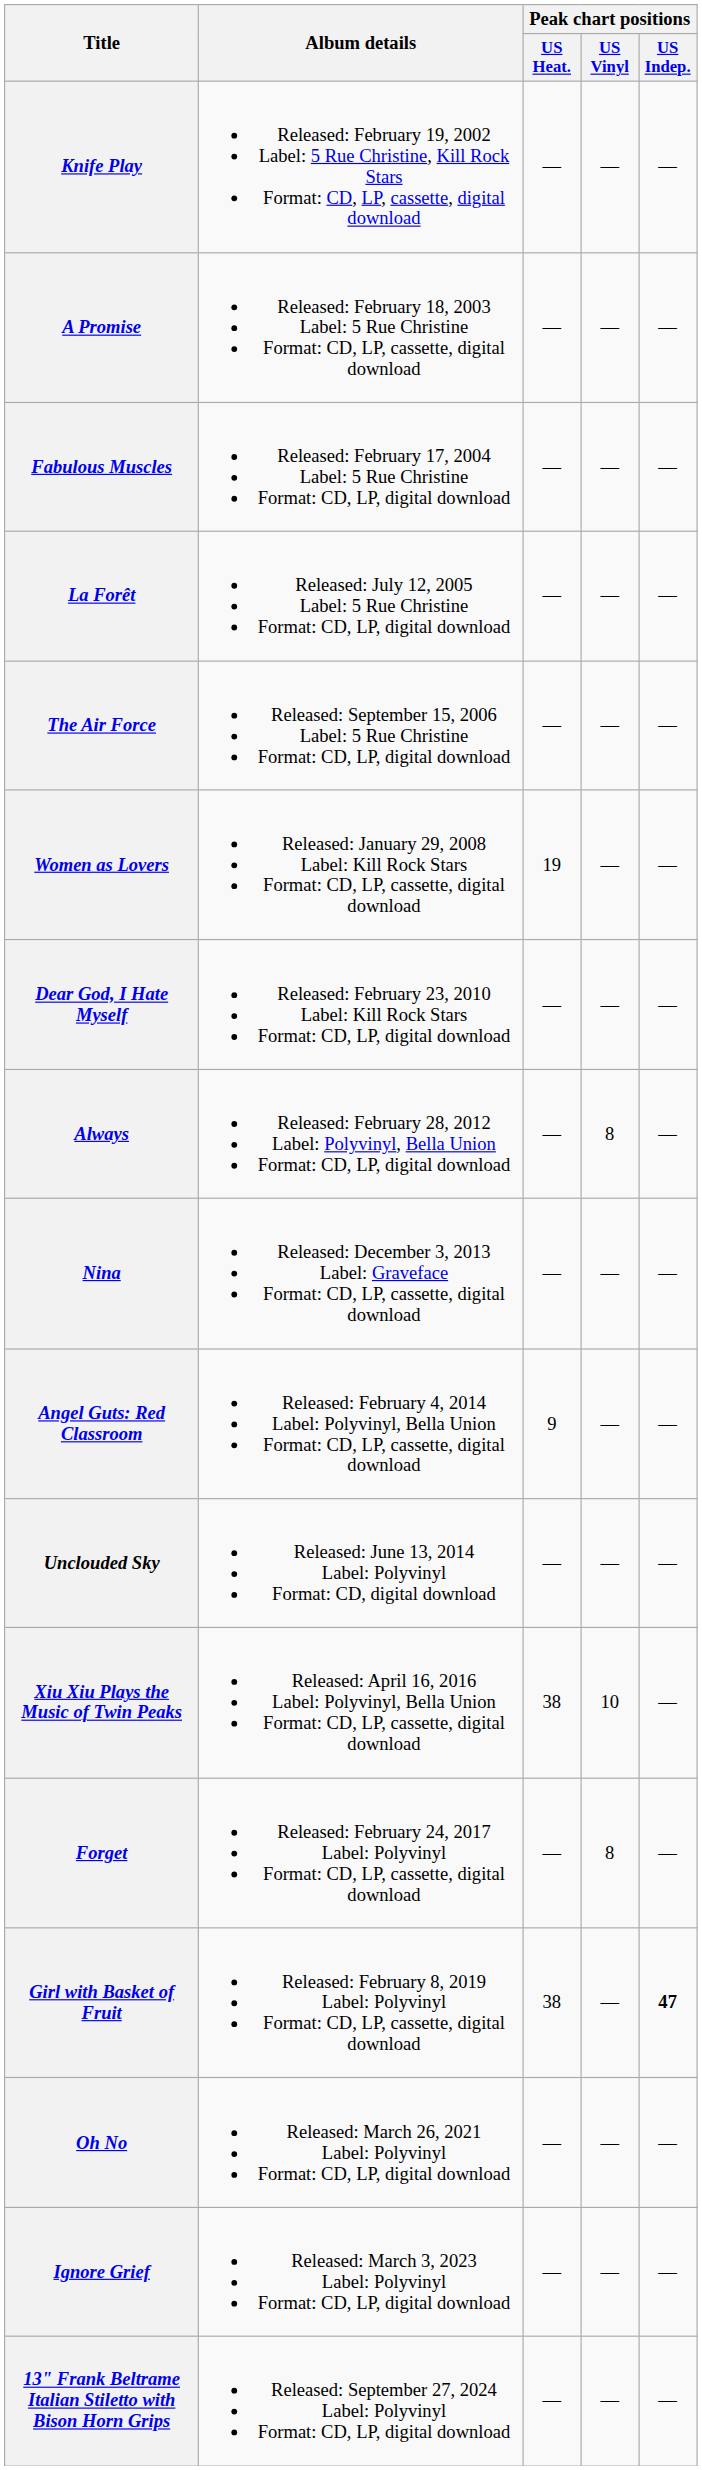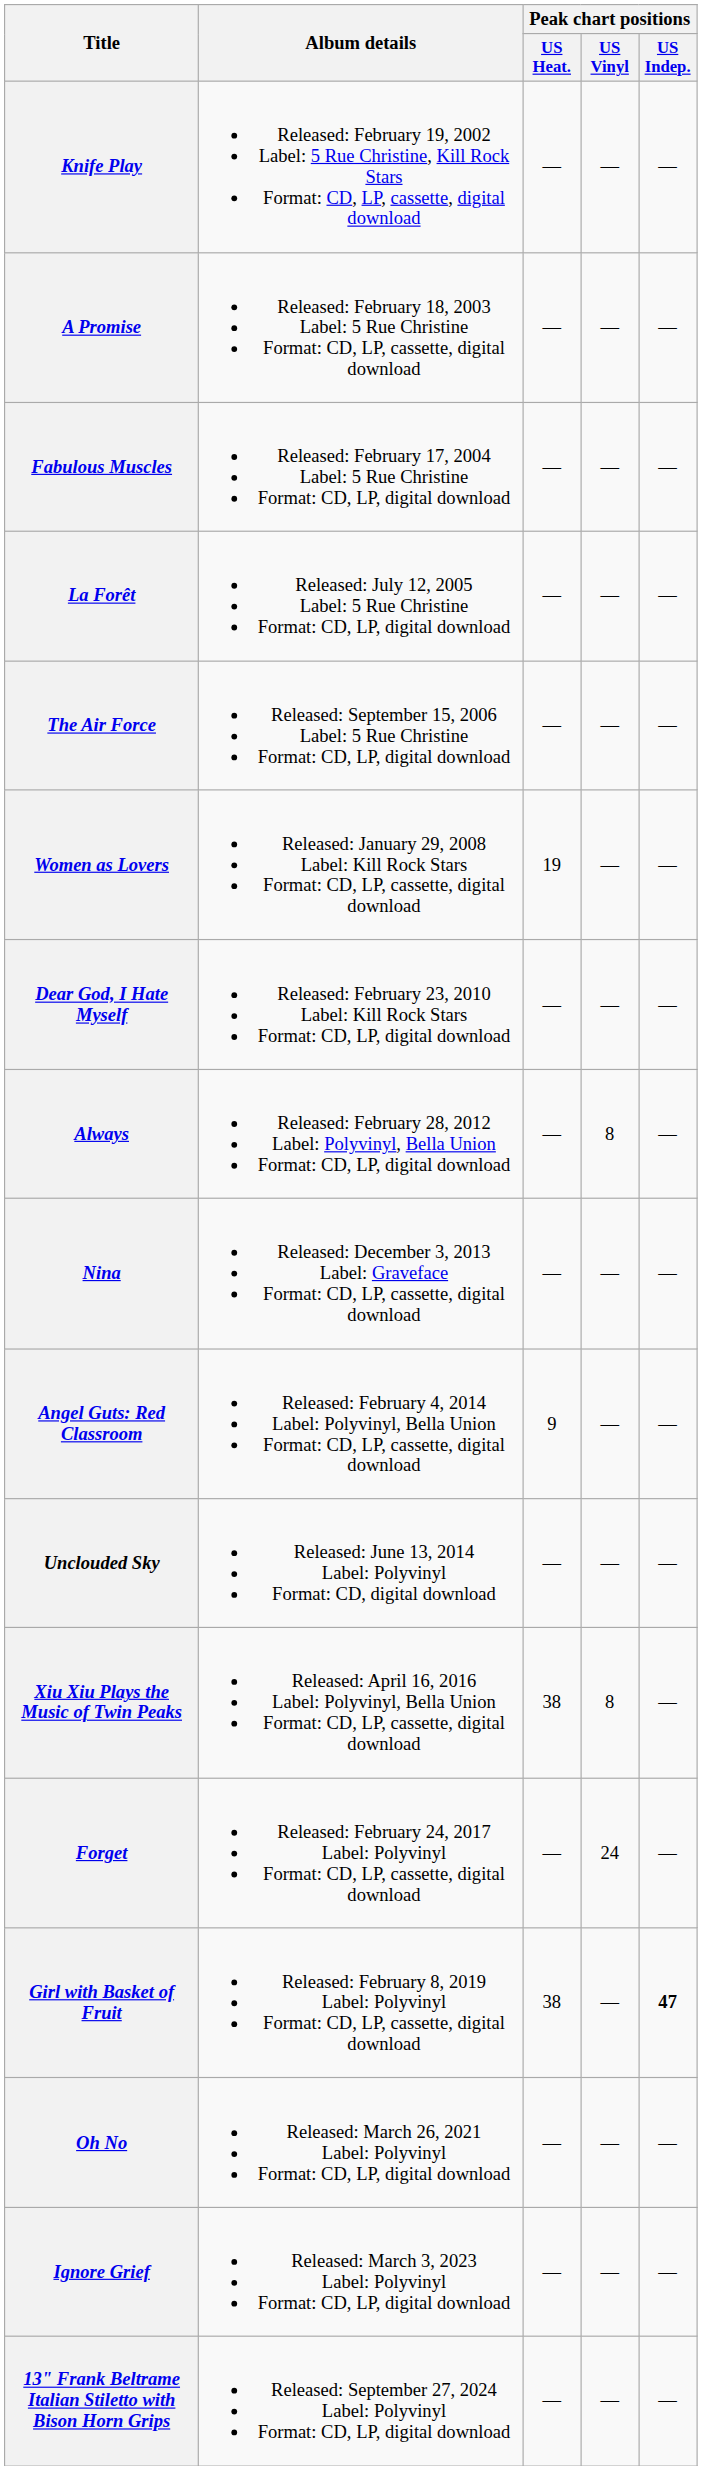 <table class="wikitable plainrowheaders" style="text-align:center">
 <tr>
 <th scope="col" rowspan="2" style="width:10em;">Title</th>
 <th scope="col" rowspan="2" style="width:17em;">Album details</th>
 <th scope="col" colspan="11">Peak chart positions</th>
 </tr>
 <tr>
 <th scope="col" style="width:3em;font-size:90%;"><a href='#'>US<br>Heat.</a><br></th>
 <th scope="col" style="width:3em;font-size:90%;"><a href='#'>US<br>Vinyl</a><br></th>
 <th scope="col" style="width:3em;font-size:90%;"><a href='#'>US<br>Indep.</a><br></th>
 </tr>
 <tr>
 <th scope="row"><em><a href='#'>Knife Play</a></em></th>
 <td><br><ul><li>Released: February 19, 2002</li><li>Label: <a href='#'>5 Rue Christine</a>, <a href='#'>Kill Rock Stars</a></li><li>Format: <a href='#'>CD</a>, <a href='#'>LP</a>, <a href='#'>cassette</a>, <a href='#'>digital download</a></li></ul></td>
 <td>—</td>
 <td>—</td>
 <td>—</td>
 </tr>
 <tr>
 <th scope="row"><em><a href='#'>A Promise</a></em></th>
 <td><br><ul><li>Released: February 18, 2003</li><li>Label: 5 Rue Christine</li><li>Format: CD, LP, cassette, digital download</li></ul></td>
 <td>—</td>
 <td>—</td>
 <td>—</td>
 </tr>
 <tr>
 <th scope="row"><em><a href='#'>Fabulous Muscles</a></em></th>
 <td><br><ul><li>Released: February 17, 2004</li><li>Label: 5 Rue Christine</li><li>Format: CD, LP, digital download</li></ul></td>
 <td>—</td>
 <td>—</td>
 <td>—</td>
 </tr>
 <tr>
 <th scope="row"><em><a href='#'>La Forêt</a></em></th>
 <td><br><ul><li>Released: July 12, 2005</li><li>Label: 5 Rue Christine</li><li>Format: CD, LP, digital download</li></ul></td>
 <td>—</td>
 <td>—</td>
 <td>—</td>
 </tr>
 <tr>
 <th scope="row"><em><a href='#'>The Air Force</a></em></th>
 <td><br><ul><li>Released: September 15, 2006</li><li>Label: 5 Rue Christine</li><li>Format: CD, LP, digital download</li></ul></td>
 <td>—</td>
 <td>—</td>
 <td>—</td>
 </tr>
 <tr>
 <th scope="row"><em><a href='#'>Women as Lovers</a></em></th>
 <td><br><ul><li>Released: January 29, 2008</li><li>Label: Kill Rock Stars</li><li>Format: CD, LP, cassette, digital download</li></ul></td>
 <td>19</td>
 <td>—</td>
 <td>—</td>
 </tr>
 <tr>
 <th scope="row"><em><a href='#'>Dear God, I Hate Myself</a></em></th>
 <td><br><ul><li>Released: February 23, 2010</li><li>Label: Kill Rock Stars</li><li>Format: CD, LP, digital download</li></ul></td>
 <td>—</td>
 <td>—</td>
 <td>—</td>
 </tr>
 <tr>
 <th scope="row"><em><a href='#'>Always</a></em></th>
 <td><br><ul><li>Released: February 28, 2012</li><li>Label: <a href='#'>Polyvinyl</a>, <a href='#'>Bella Union</a></li><li>Format: CD, LP, digital download</li></ul></td>
 <td>—</td>
 <td>8</td>
 <td>—</td>
 </tr>
 <tr>
 <th scope="row"><em><a href='#'>Nina</a></em></th>
 <td><br><ul><li>Released: December 3, 2013</li><li>Label: <a href='#'>Graveface</a></li><li>Format: CD, LP, cassette, digital download</li></ul></td>
 <td>—</td>
 <td>—</td>
 <td>—</td>
 </tr>
 <tr>
 <th scope="row"><em><a href='#'>Angel Guts: Red Classroom</a></em></th>
 <td><br><ul><li>Released: February 4, 2014</li><li>Label: Polyvinyl, Bella Union</li><li>Format: CD, LP, cassette, digital download</li></ul></td>
 <td>9</td>
 <td>—</td>
 <td>—</td>
 </tr>
 <tr>
 <th scope="row"><em>Unclouded Sky</em></th>
 <td><br><ul><li>Released: June 13, 2014</li><li>Label: Polyvinyl</li><li>Format: CD, digital download</li></ul></td>
 <td>—</td>
 <td>—</td>
 <td>—</td>
 </tr>
 <tr>
 <th scope="row"><em><a href='#'>Xiu Xiu Plays the Music of Twin Peaks</a></em></th>
 <td><br><ul><li>Released: April 16, 2016</li><li>Label: Polyvinyl, Bella Union</li><li>Format: CD, LP, cassette, digital download</li></ul></td>
 <td>38</td>
-<td>10</td>
+<td>8</td>
 <td>—</td>
 </tr>
 <tr>
 <th scope="row"><em><a href='#'>Forget</a></em></th>
 <td><br><ul><li>Released: February 24, 2017</li><li>Label: Polyvinyl</li><li>Format: CD, LP, cassette, digital download</li></ul></td>
 <td>—</td>
-<td>8</td>
+<td>24</td>
 <td>—</td>
 </tr>
 <tr>
 <th scope="row"><em><a href='#'>Girl with Basket of Fruit</a></em></th>
 <td><br><ul><li>Released: February 8, 2019</li><li>Label: Polyvinyl</li><li>Format: CD, LP, cassette, digital download</li></ul></td>
 <td>38</td>
 <td>—</td>
 <td><strong>47</strong></td>
 </tr>
 <tr>
 <th scope="row"><em><a href='#'>Oh No</a></em></th>
 <td><br><ul><li>Released: March 26, 2021</li><li>Label: Polyvinyl</li><li>Format: CD, LP, digital download</li></ul></td>
 <td>—</td>
 <td>—</td>
 <td>—</td>
 </tr>
 <tr>
 <th scope="row"><em><a href='#'>Ignore Grief</a></em></th>
 <td><br><ul><li>Released: March 3, 2023</li><li>Label: Polyvinyl</li><li>Format: CD, LP, digital download</li></ul></td>
 <td>—</td>
 <td>—</td>
 <td>—</td>
 </tr>
 <tr>
 <th scope="row"><em><a href='#'>13" Frank Beltrame Italian Stiletto with Bison Horn Grips</a></em></th>
 <td><br><ul><li>Released: September 27, 2024</li><li>Label: Polyvinyl</li><li>Format: CD, LP, digital download</li></ul></td>
 <td>—</td>
 <td>—</td>
 <td>—</td>
 </tr>
 </table>
